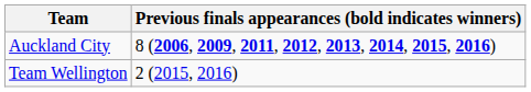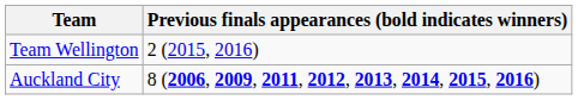 <table class="wikitable">
 <tr>
 <th>Team</th>
 <th>Previous finals appearances (bold indicates winners)</th>
 </tr>
 <tr>
+<td> <a href='#'>Team Wellington</a></td>
+<td>2 (<a href='#'>2015</a>, <a href='#'>2016</a>)</td>
+</tr>
+<tr>
 <td> <a href='#'>Auckland City</a></td>
 <td>8 (<strong><a href='#'>2006</a></strong>, <strong><a href='#'>2009</a></strong>, <strong><a href='#'>2011</a></strong>, <strong><a href='#'>2012</a></strong>, <strong><a href='#'>2013</a></strong>, <strong><a href='#'>2014</a></strong>, <strong><a href='#'>2015</a></strong>, <strong><a href='#'>2016</a></strong>)</td>
 </tr>
-<tr>
-<td> <a href='#'>Team Wellington</a></td>
-<td>2 (<a href='#'>2015</a>, <a href='#'>2016</a>)</td>
-</tr>
 </table>
